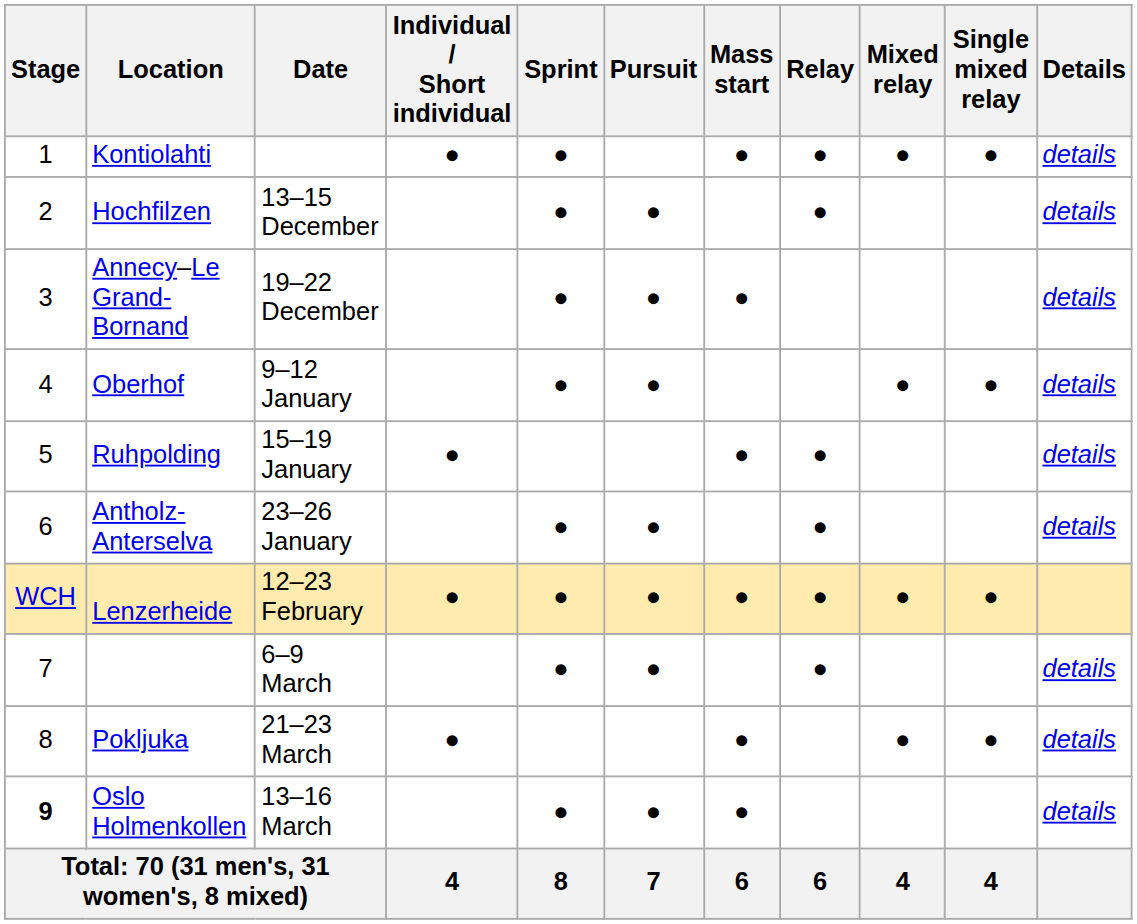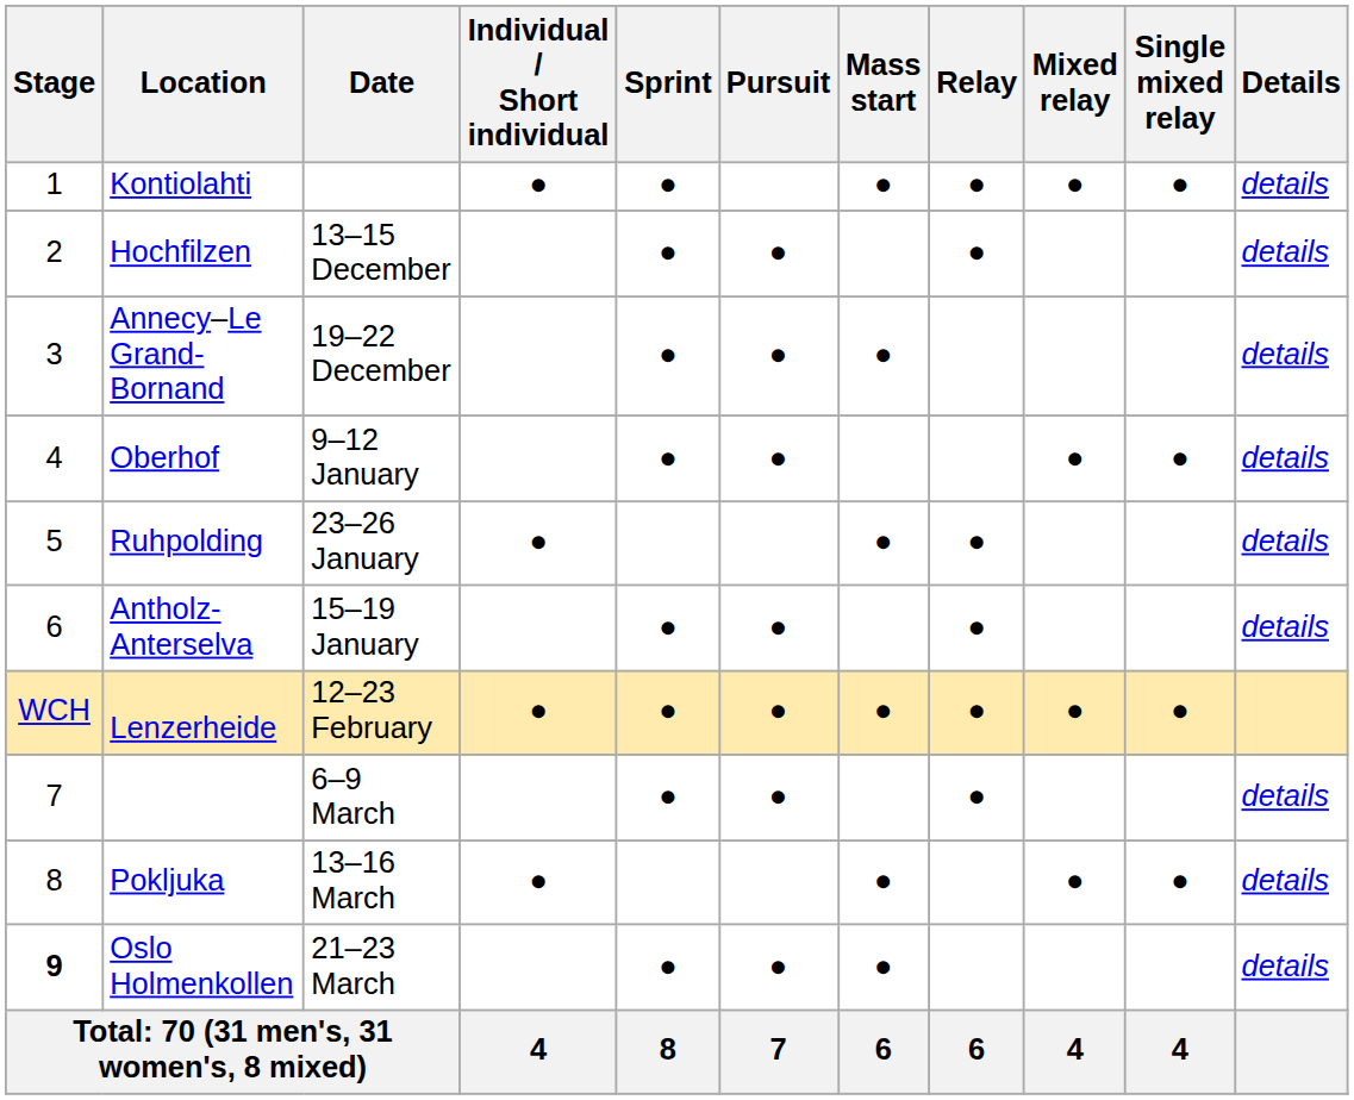 <table class="wikitable plainrowheaders" style="background:#fff; font-size:86%; line-height:16px; border:grey solid 1px; border-collapse:collapse;">
 <tr>
 <th>Stage</th>
 <th>Location</th>
 <th>Date</th>
 <th>Individual /<br>Short individual</th>
 <th>Sprint</th>
 <th>Pursuit</th>
 <th>Mass start</th>
 <th>Relay</th>
 <th>Mixed relay</th>
 <th>Single mixed relay</th>
 <th>Details</th>
 </tr>
 <tr style="text-align:center">
 <td>1</td>
 <td style="text-align:left"> <a href='#'>Kontiolahti</a></td>
 <td style="text-align:left"></td>
 <td>●</td>
 <td>●</td>
 <td></td>
 <td>●</td>
 <td>●</td>
 <td>●</td>
 <td>●</td>
 <td style="text-align:left"><a href='#'><em>details</em></a></td>
 </tr>
 <tr style="text-align:center">
 <td>2</td>
 <td style="text-align:left"> <a href='#'>Hochfilzen</a></td>
 <td style="text-align:left">13–15 December</td>
 <td></td>
 <td>●</td>
 <td>●</td>
 <td></td>
 <td>●</td>
 <td></td>
 <td></td>
 <td style="text-align:left"><a href='#'><em>details</em></a></td>
 </tr>
 <tr style="text-align:center">
 <td>3</td>
 <td style="text-align:left"> <a href='#'>Annecy</a>–<a href='#'>Le Grand-Bornand</a></td>
 <td style="text-align:left">19–22 December</td>
 <td></td>
 <td>●</td>
 <td>●</td>
 <td>●</td>
 <td></td>
 <td></td>
 <td></td>
 <td style="text-align:left"><a href='#'><em>details</em></a></td>
 </tr>
 <tr style="text-align:center">
 <td>4</td>
 <td style="text-align:left"> <a href='#'>Oberhof</a></td>
 <td style="text-align:left">9–12 January</td>
 <td></td>
 <td>●</td>
 <td>●</td>
 <td></td>
 <td></td>
 <td>●</td>
 <td>●</td>
 <td style="text-align:left"><a href='#'><em>details</em></a></td>
 </tr>
 <tr style="text-align:center">
 <td>5</td>
 <td style="text-align:left"> <a href='#'>Ruhpolding</a></td>
-<td style="text-align:left">15–19 January</td>
+<td style="text-align:left">23–26 January</td>
 <td>●</td>
 <td></td>
 <td></td>
 <td>●</td>
 <td>●</td>
 <td></td>
 <td></td>
 <td style="text-align:left"><a href='#'><em>details</em></a></td>
 </tr>
 <tr style="text-align:center">
 <td>6</td>
 <td style="text-align:left"> <a href='#'>Antholz-Anterselva</a></td>
-<td style="text-align:left">23–26 January</td>
+<td style="text-align:left">15–19 January</td>
 <td></td>
 <td>●</td>
 <td>●</td>
 <td></td>
 <td>●</td>
 <td></td>
 <td></td>
 <td style="text-align:left"><a href='#'><em>details</em></a></td>
 </tr>
 <tr align="center" style="background:#FFEBAD">
 <td><a href='#'>WCH</a></td>
 <td align="left">   <a href='#'>Lenzerheide</a></td>
 <td align="left">12–23 February</td>
 <td>●</td>
 <td>●</td>
 <td>●</td>
 <td>●</td>
 <td>●</td>
 <td>●</td>
 <td>●</td>
 <td align="left"></td>
 </tr>
 <tr style="text-align:center">
 <td>7</td>
 <td style="text-align:left"></td>
 <td style="text-align:left">6–9 March</td>
 <td></td>
 <td>●</td>
 <td>●</td>
 <td></td>
 <td>●</td>
 <td></td>
 <td></td>
 <td style="text-align:left"><a href='#'><em>details</em></a></td>
 </tr>
 <tr style="text-align:center">
 <td>8</td>
 <td style="text-align:left"> <a href='#'>Pokljuka</a></td>
-<td style="text-align:left">21–23 March</td>
+<td style="text-align:left">13–16 March</td>
 <td>●</td>
 <td></td>
 <td></td>
 <td>●</td>
 <td></td>
 <td>●</td>
 <td>●</td>
 <td style="text-align:left"><a href='#'><em>details</em></a></td>
 </tr>
 <tr style="text-align:center">
 <td><strong>9</strong></td>
 <td style="text-align:left"> <a href='#'>Oslo Holmenkollen</a></td>
-<td style="text-align:left">13–16 March</td>
+<td style="text-align:left">21–23 March</td>
 <td></td>
 <td>●</td>
 <td>●</td>
 <td>●</td>
 <td></td>
 <td></td>
 <td></td>
 <td style="text-align:left"><a href='#'><em>details</em></a></td>
 </tr>
 <tr style="text-align:center">
 <th colspan="3">Total: 70 (31 men's, 31 women's, 8 mixed)</th>
 <th>4</th>
 <th>8</th>
 <th>7</th>
 <th>6</th>
 <th>6</th>
 <th>4</th>
 <th>4</th>
 <th></th>
 </tr>
 </table>
